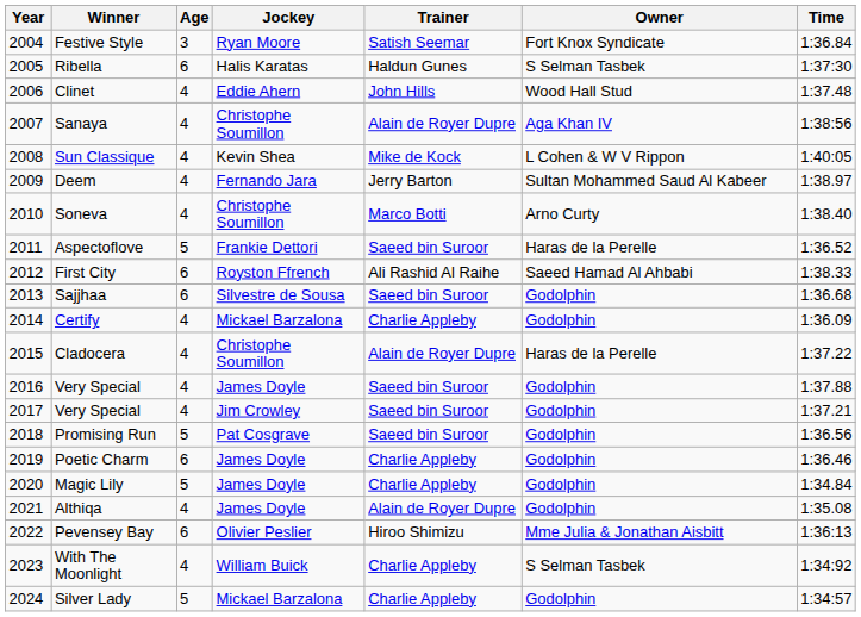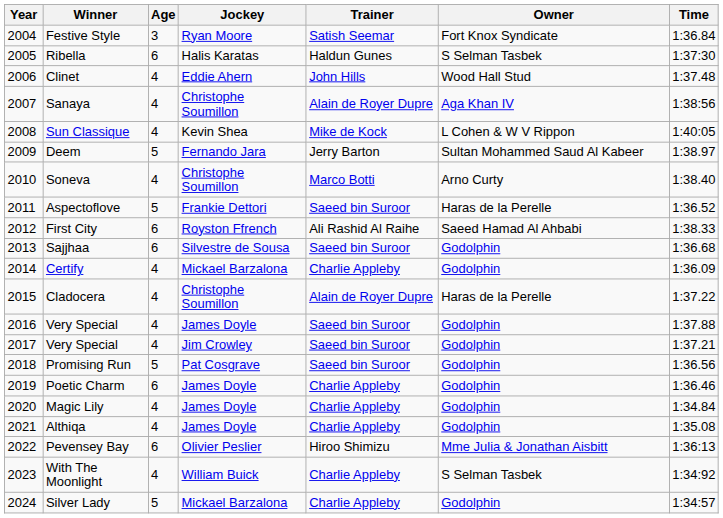 <table class="wikitable sortable" style="font-size:90%">
 <tr>
 <th style="width:36px">Year<br></th>
 <th style="width:110px">Winner<br></th>
 <th>Age<br></th>
 <th style="width:135px">Jockey<br></th>
 <th style="width:140px">Trainer<br></th>
 <th style="width:250px">Owner<br></th>
 <th>Time<br></th>
 </tr>
 <tr>
 <td>2004</td>
 <td>Festive Style</td>
 <td>3</td>
 <td><a href='#'>Ryan Moore</a></td>
 <td><a href='#'>Satish Seemar</a></td>
 <td>Fort Knox Syndicate</td>
 <td>1:36.84</td>
 </tr>
 <tr>
 <td>2005</td>
 <td>Ribella</td>
 <td>6</td>
 <td>Halis Karatas</td>
 <td>Haldun Gunes</td>
 <td>S Selman Tasbek</td>
 <td>1:37:30</td>
 </tr>
 <tr>
 <td>2006</td>
 <td>Clinet</td>
 <td>4</td>
 <td><a href='#'>Eddie Ahern</a></td>
 <td><a href='#'>John Hills</a></td>
 <td>Wood Hall Stud</td>
 <td>1:37.48</td>
 </tr>
 <tr>
 <td>2007</td>
 <td>Sanaya</td>
 <td>4</td>
 <td><a href='#'>Christophe Soumillon</a></td>
 <td><a href='#'>Alain de Royer Dupre</a></td>
 <td><a href='#'>Aga Khan IV</a></td>
 <td>1:38:56</td>
 </tr>
 <tr>
 <td>2008</td>
 <td><a href='#'>Sun Classique</a></td>
 <td>4</td>
 <td>Kevin Shea</td>
 <td><a href='#'>Mike de Kock</a></td>
 <td>L Cohen & W V Rippon</td>
 <td>1:40:05</td>
 </tr>
 <tr>
 <td>2009</td>
 <td>Deem</td>
-<td>4</td>
+<td>5</td>
 <td><a href='#'>Fernando Jara</a></td>
 <td>Jerry Barton</td>
 <td>Sultan Mohammed Saud Al Kabeer</td>
 <td>1:38.97</td>
 </tr>
 <tr>
 <td>2010</td>
 <td>Soneva</td>
 <td>4</td>
 <td><a href='#'>Christophe Soumillon</a></td>
 <td><a href='#'>Marco Botti</a></td>
 <td>Arno Curty</td>
 <td>1:38.40</td>
 </tr>
 <tr>
 <td>2011</td>
 <td>Aspectoflove</td>
 <td>5</td>
 <td><a href='#'>Frankie Dettori</a></td>
 <td><a href='#'>Saeed bin Suroor</a></td>
 <td>Haras de la Perelle</td>
 <td>1:36.52</td>
 </tr>
 <tr>
 <td>2012</td>
 <td>First City</td>
 <td>6</td>
 <td><a href='#'>Royston Ffrench</a></td>
 <td>Ali Rashid Al Raihe</td>
 <td>Saeed Hamad Al Ahbabi</td>
 <td>1:38.33</td>
 </tr>
 <tr>
 <td>2013</td>
 <td>Sajjhaa</td>
 <td>6</td>
 <td><a href='#'>Silvestre de Sousa</a></td>
 <td><a href='#'>Saeed bin Suroor</a></td>
 <td><a href='#'>Godolphin</a></td>
 <td>1:36.68</td>
 </tr>
 <tr>
 <td>2014</td>
 <td><a href='#'>Certify</a></td>
 <td>4</td>
 <td><a href='#'>Mickael Barzalona</a></td>
 <td><a href='#'>Charlie Appleby</a></td>
 <td><a href='#'>Godolphin</a></td>
 <td>1:36.09</td>
 </tr>
 <tr>
 <td>2015</td>
 <td>Cladocera</td>
 <td>4</td>
 <td><a href='#'>Christophe Soumillon</a></td>
 <td><a href='#'>Alain de Royer Dupre</a></td>
 <td>Haras de la Perelle</td>
 <td>1:37.22</td>
 </tr>
 <tr>
 <td>2016</td>
 <td>Very Special</td>
 <td>4</td>
 <td><a href='#'>James Doyle</a></td>
 <td><a href='#'>Saeed bin Suroor</a></td>
 <td><a href='#'>Godolphin</a></td>
 <td>1:37.88</td>
 </tr>
 <tr>
 <td>2017</td>
 <td>Very Special</td>
 <td>4</td>
 <td><a href='#'>Jim Crowley</a></td>
 <td><a href='#'>Saeed bin Suroor</a></td>
 <td><a href='#'>Godolphin</a></td>
 <td>1:37.21</td>
 </tr>
 <tr>
 <td>2018</td>
 <td>Promising Run</td>
 <td>5</td>
 <td><a href='#'>Pat Cosgrave</a></td>
 <td><a href='#'>Saeed bin Suroor</a></td>
 <td><a href='#'>Godolphin</a></td>
 <td>1:36.56</td>
 </tr>
 <tr>
 <td>2019</td>
 <td>Poetic Charm</td>
 <td>6</td>
 <td><a href='#'>James Doyle</a></td>
 <td><a href='#'>Charlie Appleby</a></td>
 <td><a href='#'>Godolphin</a></td>
 <td>1:36.46</td>
 </tr>
 <tr>
 <td>2020</td>
 <td>Magic Lily</td>
-<td>5</td>
+<td>4</td>
 <td><a href='#'>James Doyle</a></td>
 <td><a href='#'>Charlie Appleby</a></td>
 <td><a href='#'>Godolphin</a></td>
 <td>1:34.84</td>
 </tr>
 <tr>
 <td>2021</td>
 <td>Althiqa</td>
 <td>4</td>
 <td><a href='#'>James Doyle</a></td>
-<td><a href='#'>Alain de Royer Dupre</a></td>
+<td><a href='#'>Charlie Appleby</a></td>
 <td><a href='#'>Godolphin</a></td>
 <td>1:35.08</td>
 </tr>
 <tr>
 <td>2022</td>
 <td>Pevensey Bay</td>
 <td>6</td>
 <td><a href='#'>Olivier Peslier</a></td>
 <td>Hiroo Shimizu</td>
 <td><a href='#'>Mme Julia & Jonathan Aisbitt</a></td>
 <td>1:36:13</td>
 </tr>
 <tr>
 <td>2023</td>
 <td>With The Moonlight</td>
 <td>4</td>
 <td><a href='#'>William Buick</a></td>
 <td><a href='#'>Charlie Appleby</a></td>
 <td>S Selman Tasbek</td>
 <td>1:34:92</td>
 </tr>
 <tr>
 <td>2024</td>
 <td>Silver Lady</td>
 <td>5</td>
 <td><a href='#'>Mickael Barzalona</a></td>
 <td><a href='#'>Charlie Appleby</a></td>
 <td><a href='#'>Godolphin</a></td>
 <td>1:34:57</td>
 </tr>
 </table>
